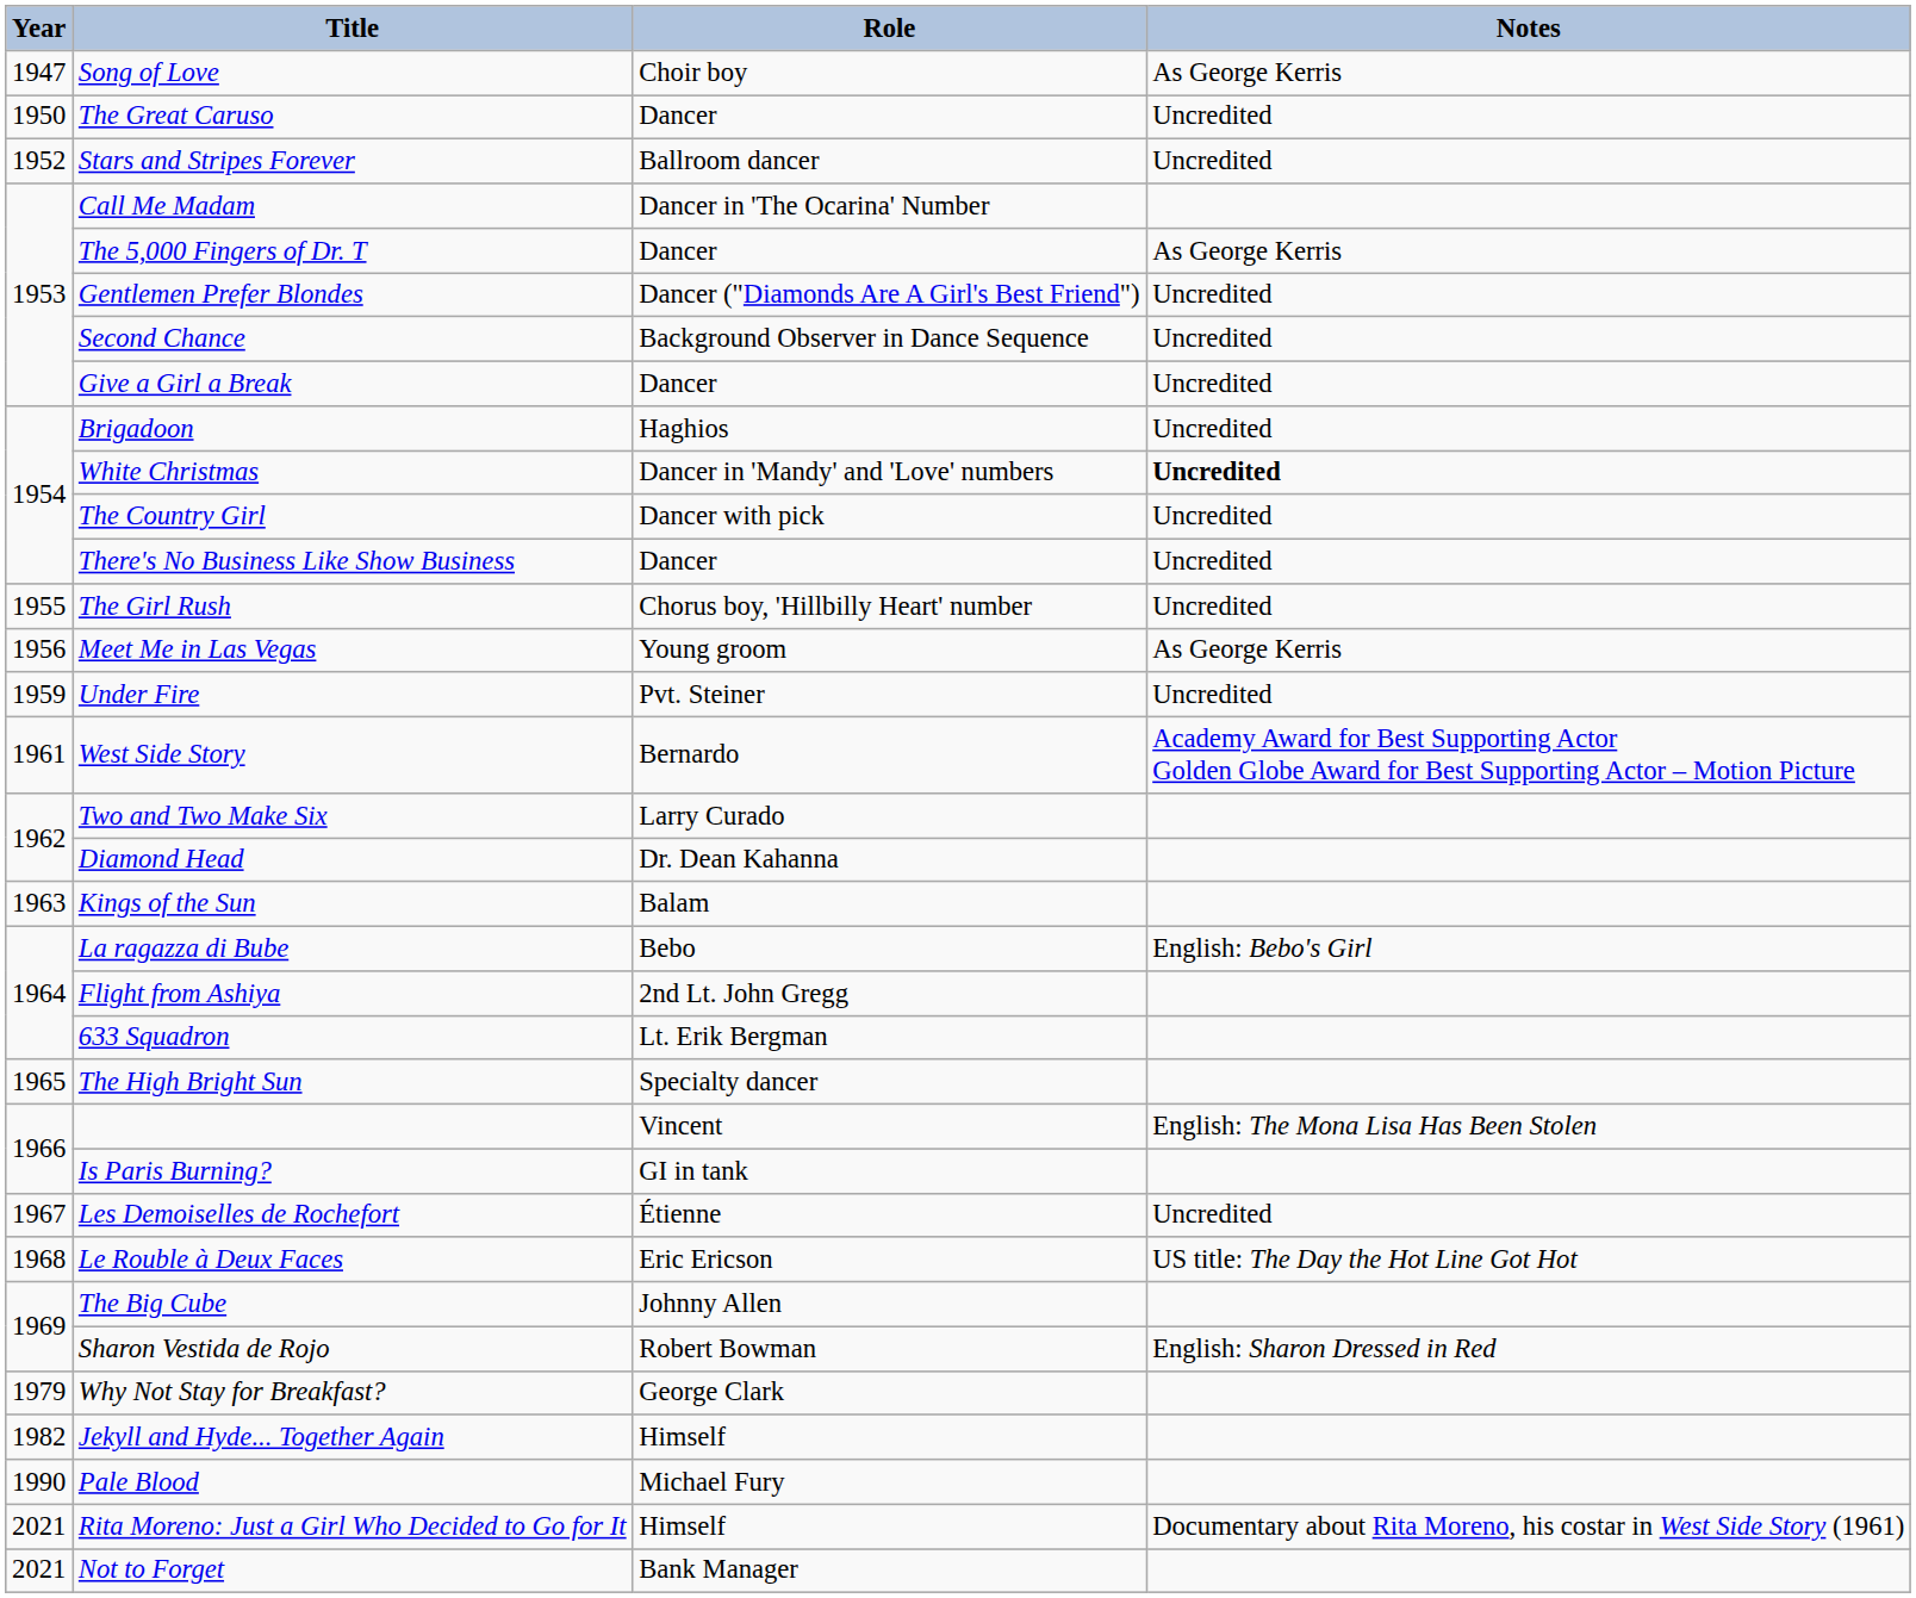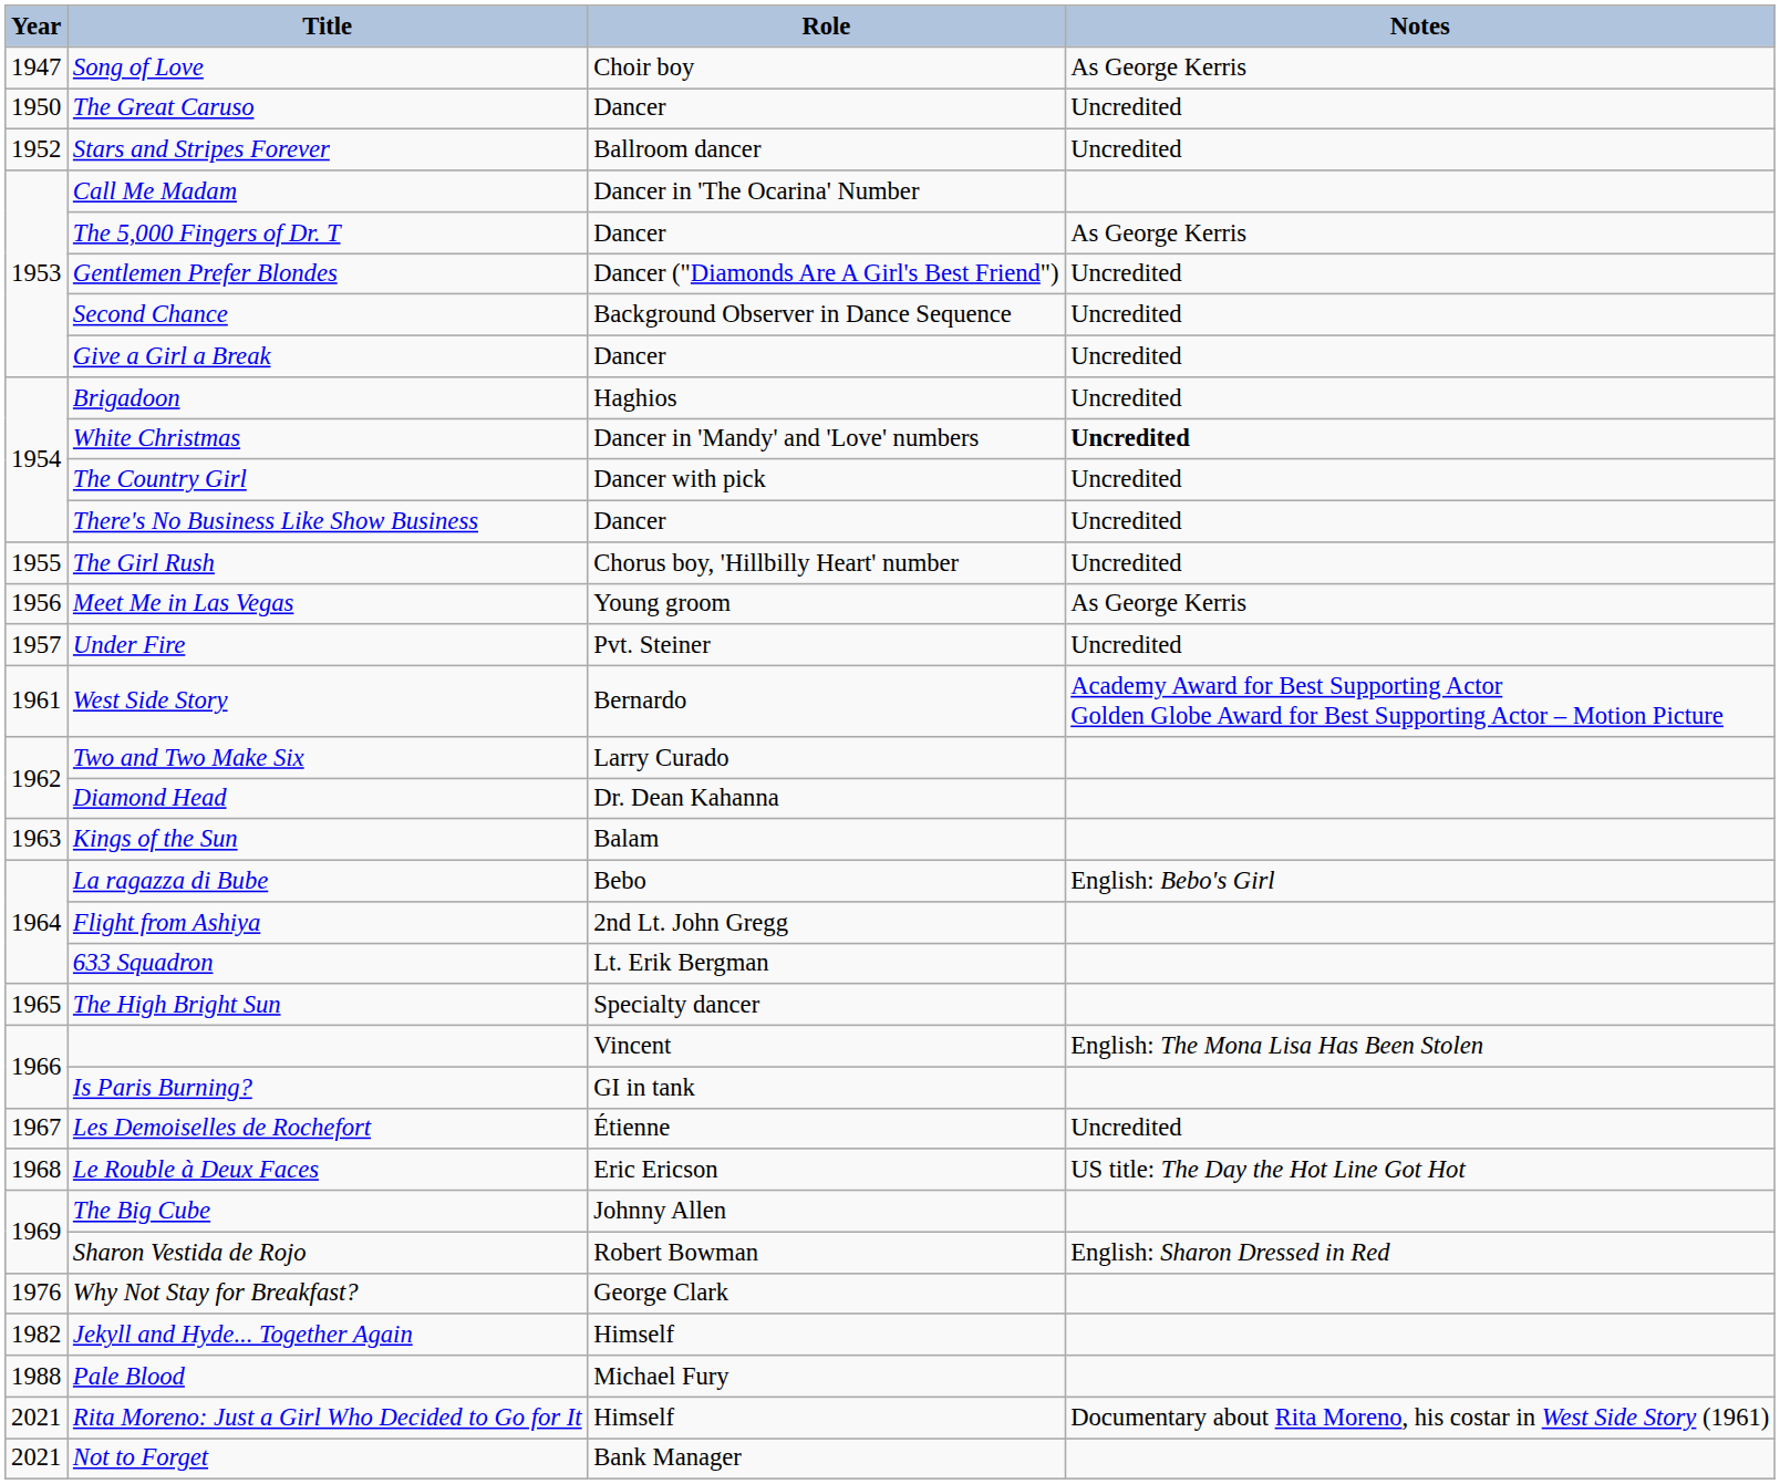 <table class="wikitable" style="font-size:90%;">
 <tr>
 <th style="background:#B0C4DE;">Year</th>
 <th style="background:#B0C4DE;">Title</th>
 <th style="background:#B0C4DE;">Role</th>
 <th style="background:#B0C4DE;">Notes</th>
 </tr>
 <tr>
 <td>1947</td>
 <td><em><a href='#'>Song of Love</a></em></td>
 <td>Choir boy</td>
 <td>As George Kerris</td>
 </tr>
 <tr>
 <td>1950</td>
 <td><em><a href='#'>The Great Caruso</a></em></td>
 <td>Dancer</td>
 <td>Uncredited</td>
 </tr>
 <tr>
 <td>1952</td>
 <td><em><a href='#'>Stars and Stripes Forever</a></em></td>
 <td>Ballroom dancer</td>
 <td>Uncredited</td>
 </tr>
 <tr>
 <td rowspan=5>1953</td>
 <td><em><a href='#'>Call Me Madam</a></em></td>
 <td>Dancer in 'The Ocarina' Number</td>
 <td></td>
 </tr>
 <tr>
 <td><em><a href='#'>The 5,000 Fingers of Dr. T</a></em></td>
 <td>Dancer</td>
 <td>As George Kerris</td>
 </tr>
 <tr>
 <td><em><a href='#'>Gentlemen Prefer Blondes</a></em></td>
 <td>Dancer ("<a href='#'>Diamonds Are A Girl's Best Friend</a>")</td>
 <td>Uncredited</td>
 </tr>
 <tr>
 <td><em><a href='#'>Second Chance</a></em></td>
 <td>Background Observer in Dance Sequence</td>
 <td>Uncredited</td>
 </tr>
 <tr>
 <td><em><a href='#'>Give a Girl a Break</a></em></td>
 <td>Dancer</td>
 <td>Uncredited</td>
 </tr>
 <tr>
 <td rowspan=4>1954</td>
 <td><em><a href='#'>Brigadoon</a></em></td>
 <td>Haghios</td>
 <td>Uncredited</td>
 </tr>
 <tr>
 <td><em><a href='#'>White Christmas</a></em></td>
 <td>Dancer in 'Mandy' and 'Love' numbers</td>
 <td><strong>Uncredited</strong></td>
 </tr>
 <tr>
 <td><em><a href='#'>The Country Girl</a></em></td>
 <td>Dancer with pick</td>
 <td>Uncredited</td>
 </tr>
 <tr>
 <td><em><a href='#'>There's No Business Like Show Business</a></em></td>
 <td>Dancer</td>
 <td>Uncredited</td>
 </tr>
 <tr>
 <td>1955</td>
 <td><em><a href='#'>The Girl Rush</a></em></td>
 <td>Chorus boy, 'Hillbilly Heart' number</td>
 <td>Uncredited</td>
 </tr>
 <tr>
 <td>1956</td>
 <td><em><a href='#'>Meet Me in Las Vegas</a></em></td>
 <td>Young groom</td>
 <td>As George Kerris</td>
 </tr>
 <tr>
-<td>1959</td>
+<td>1957</td>
 <td><em><a href='#'>Under Fire</a></em></td>
 <td>Pvt. Steiner</td>
 <td>Uncredited</td>
 </tr>
 <tr>
 <td>1961</td>
 <td><em><a href='#'>West Side Story</a></em></td>
 <td>Bernardo</td>
 <td><a href='#'>Academy Award for Best Supporting Actor</a><br><a href='#'>Golden Globe Award for Best Supporting Actor – Motion Picture</a></td>
 </tr>
 <tr>
 <td rowspan=2>1962</td>
 <td><em><a href='#'>Two and Two Make Six</a></em></td>
 <td>Larry Curado</td>
 <td></td>
 </tr>
 <tr>
 <td><em><a href='#'>Diamond Head</a></em></td>
 <td>Dr. Dean Kahanna</td>
 <td></td>
 </tr>
 <tr>
 <td>1963</td>
 <td><em><a href='#'>Kings of the Sun</a></em></td>
 <td>Balam</td>
 <td></td>
 </tr>
 <tr>
 <td rowspan=3>1964</td>
 <td><em><a href='#'>La ragazza di Bube</a></em></td>
 <td>Bebo</td>
 <td>English: <em>Bebo's Girl</em></td>
 </tr>
 <tr>
 <td><em><a href='#'>Flight from Ashiya</a></em></td>
 <td>2nd Lt. John Gregg</td>
 <td></td>
 </tr>
 <tr>
 <td><em><a href='#'>633 Squadron</a></em></td>
 <td>Lt. Erik Bergman</td>
 <td></td>
 </tr>
 <tr>
 <td>1965</td>
 <td><em><a href='#'>The High Bright Sun</a></em></td>
 <td>Specialty dancer</td>
 <td></td>
 </tr>
 <tr>
 <td rowspan=2>1966</td>
 <td><em></em></td>
 <td>Vincent</td>
 <td>English: <em>The Mona Lisa Has Been Stolen</em></td>
 </tr>
 <tr>
 <td><em><a href='#'>Is Paris Burning?</a></em></td>
 <td>GI in tank</td>
 <td></td>
 </tr>
 <tr>
 <td>1967</td>
 <td><em><a href='#'>Les Demoiselles de Rochefort</a></em></td>
 <td>Étienne</td>
 <td>Uncredited</td>
 </tr>
 <tr>
 <td>1968</td>
 <td><em><a href='#'>Le Rouble à Deux Faces</a></em></td>
 <td>Eric Ericson</td>
 <td>US title: <em>The Day the Hot Line Got Hot</em></td>
 </tr>
 <tr>
 <td rowspan=2>1969</td>
 <td><em><a href='#'>The Big Cube</a></em></td>
 <td>Johnny Allen</td>
 <td></td>
 </tr>
 <tr>
 <td><em>Sharon Vestida de Rojo</em></td>
 <td>Robert Bowman</td>
 <td>English: <em>Sharon Dressed in Red</em></td>
 </tr>
 <tr>
-<td>1979</td>
+<td>1976</td>
 <td><em>Why Not Stay for Breakfast?</em></td>
 <td>George Clark</td>
 <td></td>
 </tr>
 <tr>
 <td>1982</td>
 <td><em><a href='#'>Jekyll and Hyde... Together Again</a></em></td>
 <td>Himself</td>
 <td></td>
 </tr>
 <tr>
-<td>1990</td>
+<td>1988</td>
 <td><em><a href='#'>Pale Blood</a></em></td>
 <td>Michael Fury</td>
 <td></td>
 </tr>
 <tr>
 <td>2021</td>
 <td><em><a href='#'>Rita Moreno: Just a Girl Who Decided to Go for It</a></em></td>
 <td>Himself</td>
 <td>Documentary about <a href='#'>Rita Moreno</a>, his costar in <em><a href='#'>West Side Story</a></em> (1961)</td>
 </tr>
 <tr>
 <td>2021</td>
 <td><em><a href='#'>Not to Forget</a></em></td>
 <td>Bank Manager</td>
 <td></td>
 </tr>
 </table>
